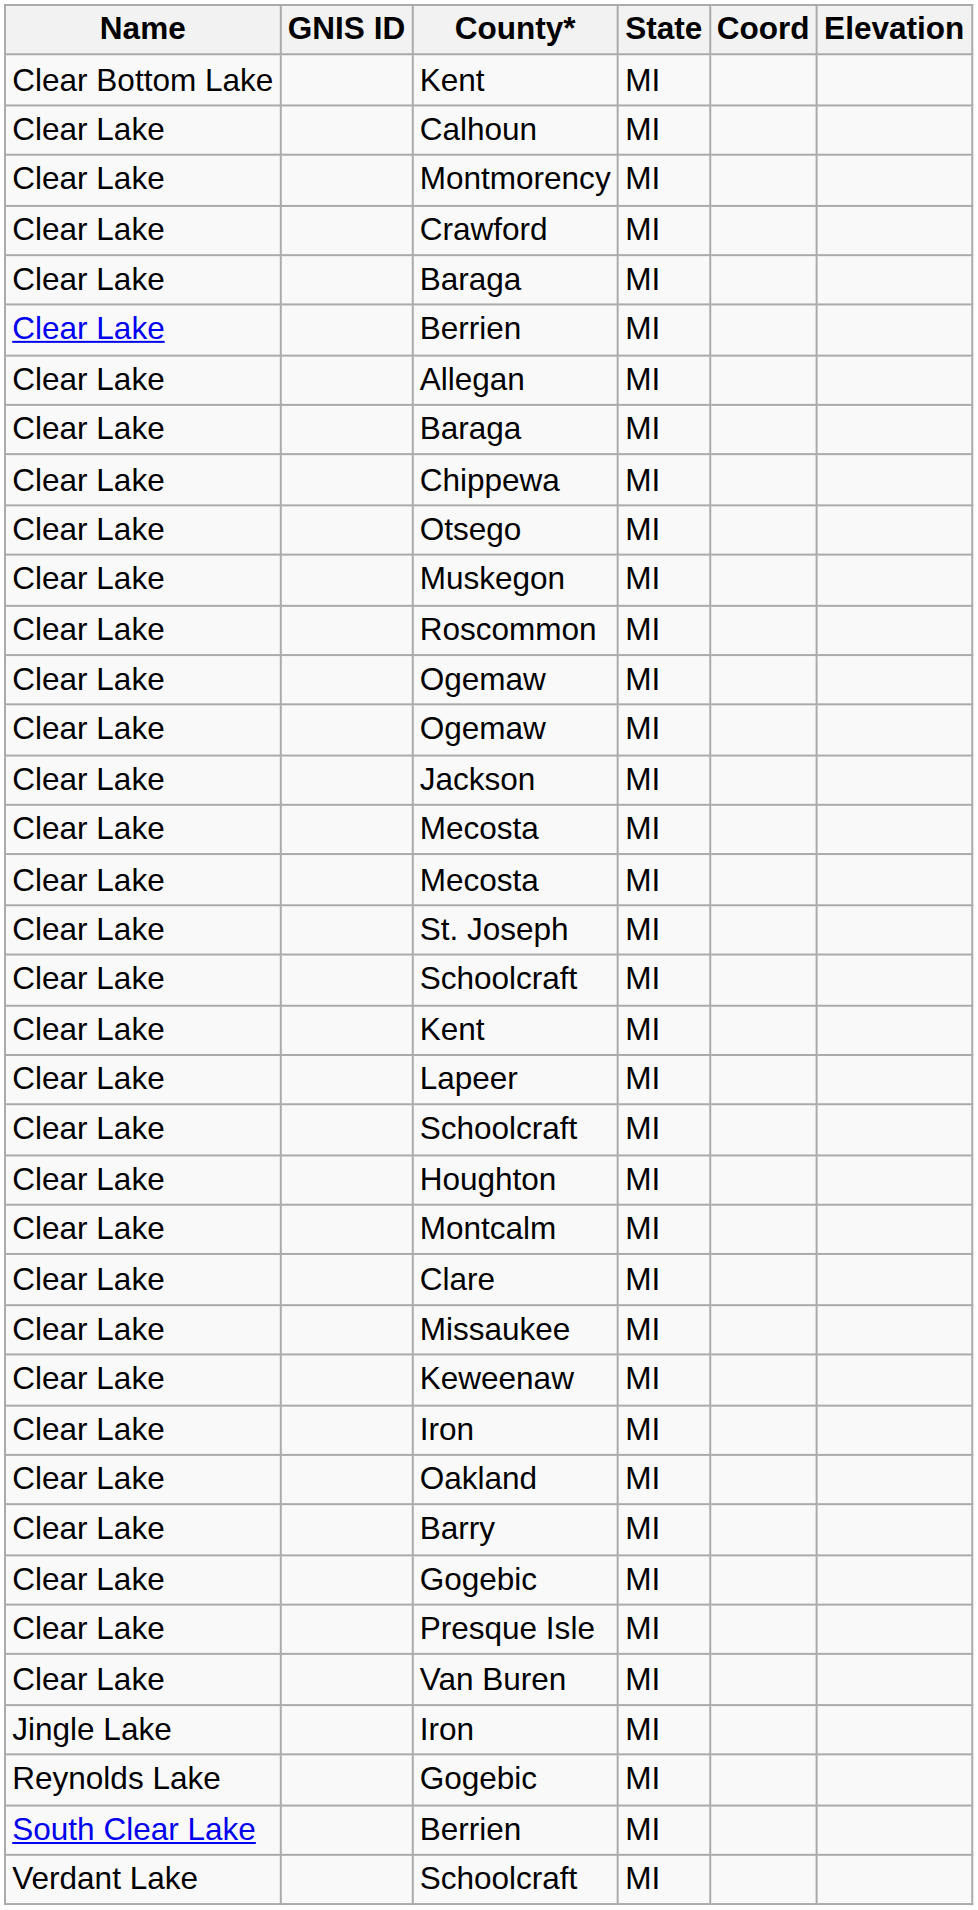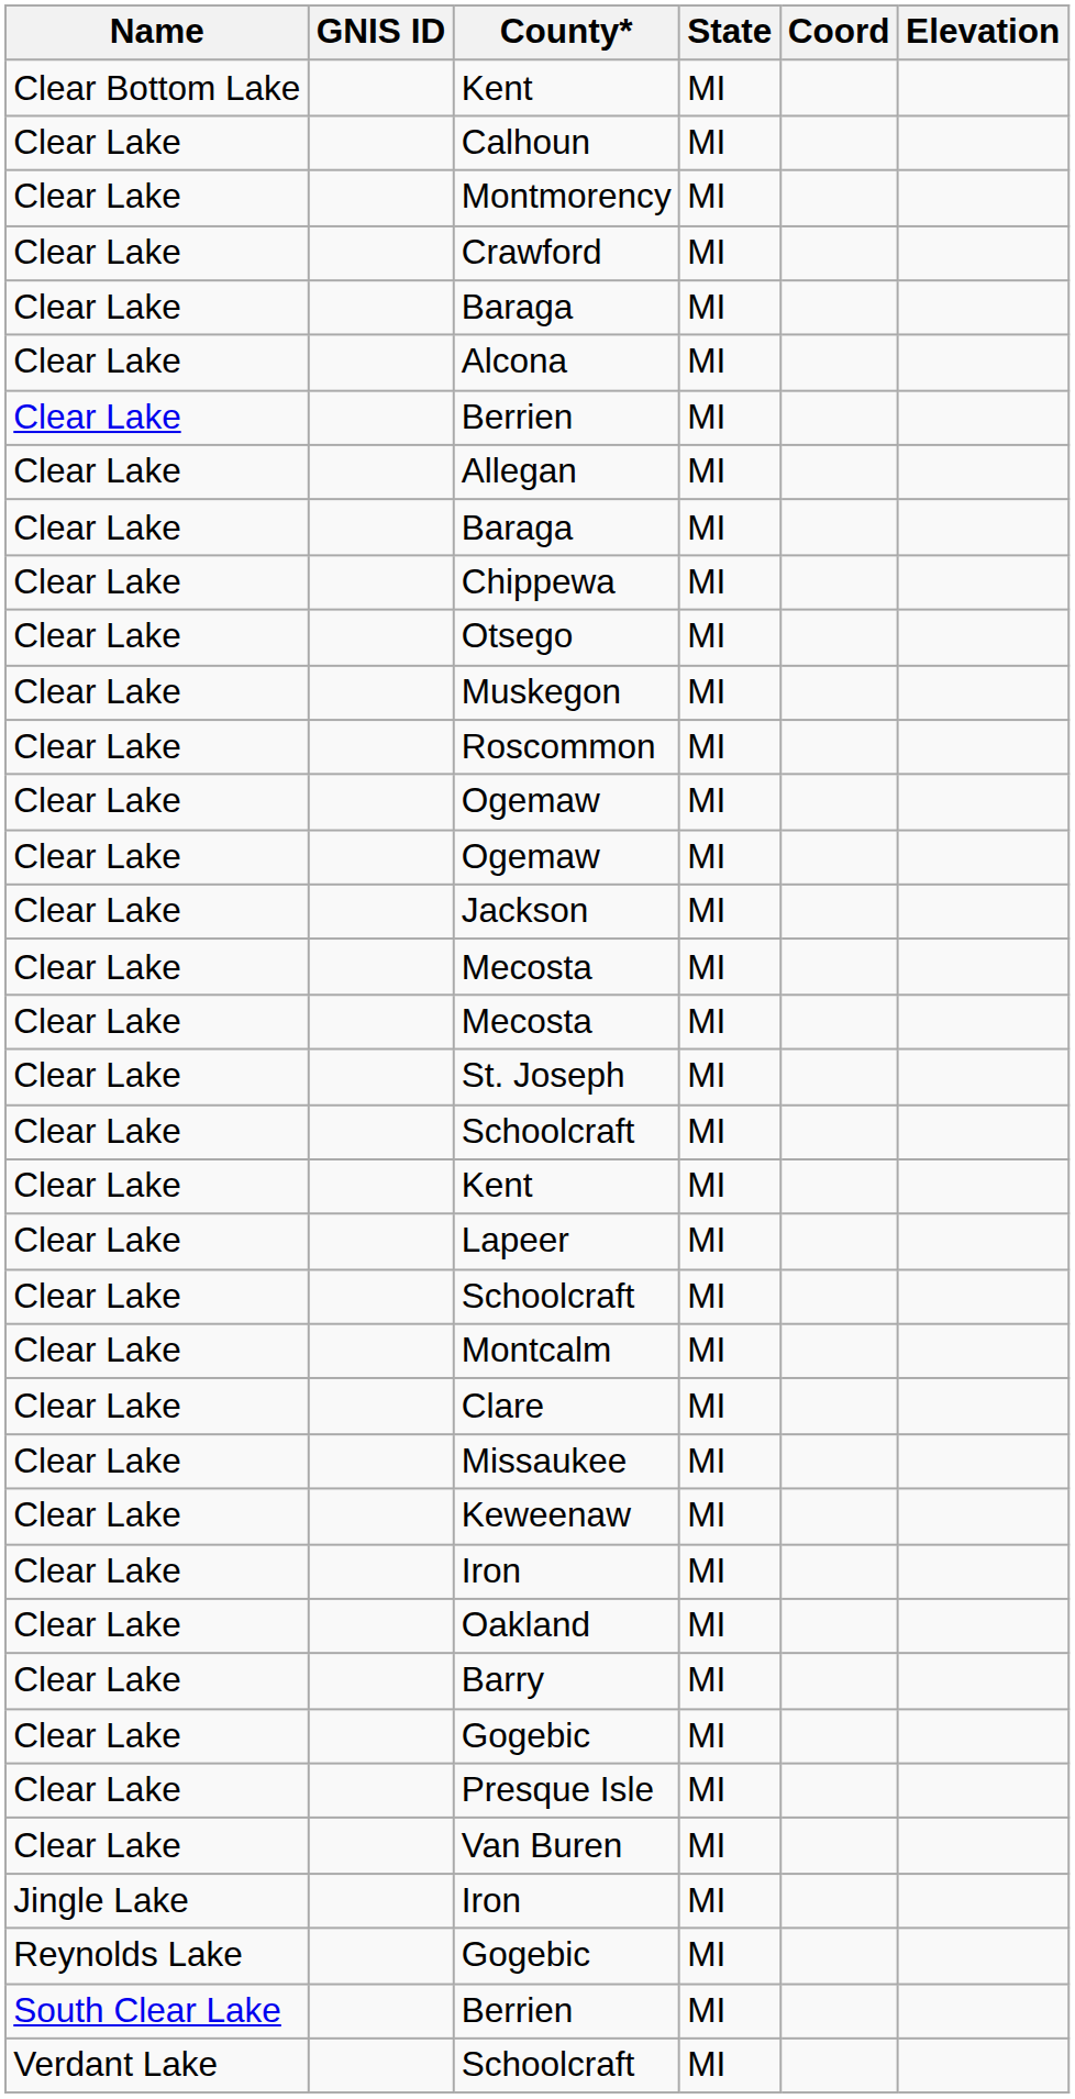 <table class="wikitable sortable">
 <tr>
 <th>Name</th>
 <th>GNIS ID</th>
 <th>County*</th>
 <th>State</th>
 <th>Coord</th>
 <th>Elevation</th>
 </tr>
 <tr>
 <td>Clear Bottom Lake</td>
 <td></td>
 <td>Kent</td>
 <td>MI</td>
 <td></td>
 <td></td>
 </tr>
 <tr>
 <td>Clear Lake</td>
 <td></td>
 <td>Calhoun</td>
 <td>MI</td>
 <td></td>
 <td></td>
 </tr>
 <tr>
 <td>Clear Lake</td>
 <td></td>
 <td>Montmorency</td>
 <td>MI</td>
 <td></td>
 <td></td>
 </tr>
 <tr>
 <td>Clear Lake</td>
 <td></td>
 <td>Crawford</td>
 <td>MI</td>
 <td></td>
 <td></td>
 </tr>
 <tr>
 <td>Clear Lake</td>
 <td></td>
 <td>Baraga</td>
+<td>MI</td>
+<td></td>
+<td></td>
+</tr>
+<tr>
+<td>Clear Lake</td>
+<td></td>
+<td>Alcona</td>
 <td>MI</td>
 <td></td>
 <td></td>
 </tr>
 <tr>
 <td><a href='#'>Clear Lake</a></td>
 <td></td>
 <td>Berrien</td>
 <td>MI</td>
 <td></td>
 <td></td>
 </tr>
 <tr>
 <td>Clear Lake</td>
 <td></td>
 <td>Allegan</td>
 <td>MI</td>
 <td></td>
 <td></td>
 </tr>
 <tr>
 <td>Clear Lake</td>
 <td></td>
 <td>Baraga</td>
 <td>MI</td>
 <td></td>
 <td></td>
 </tr>
 <tr>
 <td>Clear Lake</td>
 <td></td>
 <td>Chippewa</td>
 <td>MI</td>
 <td></td>
 <td></td>
 </tr>
 <tr>
 <td>Clear Lake</td>
 <td></td>
 <td>Otsego</td>
 <td>MI</td>
 <td></td>
 <td></td>
 </tr>
 <tr>
 <td>Clear Lake</td>
 <td></td>
 <td>Muskegon</td>
 <td>MI</td>
 <td></td>
 <td></td>
 </tr>
 <tr>
 <td>Clear Lake</td>
 <td></td>
 <td>Roscommon</td>
 <td>MI</td>
 <td></td>
 <td></td>
 </tr>
 <tr>
 <td>Clear Lake</td>
 <td></td>
 <td>Ogemaw</td>
 <td>MI</td>
 <td></td>
 <td></td>
 </tr>
 <tr>
 <td>Clear Lake</td>
 <td></td>
 <td>Ogemaw</td>
 <td>MI</td>
 <td></td>
 <td></td>
 </tr>
 <tr>
 <td>Clear Lake</td>
 <td></td>
 <td>Jackson</td>
 <td>MI</td>
 <td></td>
 <td></td>
 </tr>
 <tr>
 <td>Clear Lake</td>
 <td></td>
 <td>Mecosta</td>
 <td>MI</td>
 <td></td>
 <td></td>
 </tr>
 <tr>
 <td>Clear Lake</td>
 <td></td>
 <td>Mecosta</td>
 <td>MI</td>
 <td></td>
 <td></td>
 </tr>
 <tr>
 <td>Clear Lake</td>
 <td></td>
 <td>St. Joseph</td>
 <td>MI</td>
 <td></td>
 <td></td>
 </tr>
 <tr>
 <td>Clear Lake</td>
 <td></td>
 <td>Schoolcraft</td>
 <td>MI</td>
 <td></td>
 <td></td>
 </tr>
 <tr>
 <td>Clear Lake</td>
 <td></td>
 <td>Kent</td>
 <td>MI</td>
 <td></td>
 <td></td>
 </tr>
 <tr>
 <td>Clear Lake</td>
 <td></td>
 <td>Lapeer</td>
 <td>MI</td>
 <td></td>
 <td></td>
 </tr>
 <tr>
 <td>Clear Lake</td>
 <td></td>
 <td>Schoolcraft</td>
 <td>MI</td>
 <td></td>
 <td></td>
 </tr>
 <tr>
 <td>Clear Lake</td>
 <td></td>
-<td>Houghton</td>
-<td>MI</td>
-<td></td>
-<td></td>
-</tr>
-<tr>
-<td>Clear Lake</td>
-<td></td>
 <td>Montcalm</td>
 <td>MI</td>
 <td></td>
 <td></td>
 </tr>
 <tr>
 <td>Clear Lake</td>
 <td></td>
 <td>Clare</td>
 <td>MI</td>
 <td></td>
 <td></td>
 </tr>
 <tr>
 <td>Clear Lake</td>
 <td></td>
 <td>Missaukee</td>
 <td>MI</td>
 <td></td>
 <td></td>
 </tr>
 <tr>
 <td>Clear Lake</td>
 <td></td>
 <td>Keweenaw</td>
 <td>MI</td>
 <td></td>
 <td></td>
 </tr>
 <tr>
 <td>Clear Lake</td>
 <td></td>
 <td>Iron</td>
 <td>MI</td>
 <td></td>
 <td></td>
 </tr>
 <tr>
 <td>Clear Lake</td>
 <td></td>
 <td>Oakland</td>
 <td>MI</td>
 <td></td>
 <td></td>
 </tr>
 <tr>
 <td>Clear Lake</td>
 <td></td>
 <td>Barry</td>
 <td>MI</td>
 <td></td>
 <td></td>
 </tr>
 <tr>
 <td>Clear Lake</td>
 <td></td>
 <td>Gogebic</td>
 <td>MI</td>
 <td></td>
 <td></td>
 </tr>
 <tr>
 <td>Clear Lake</td>
 <td></td>
 <td>Presque Isle</td>
 <td>MI</td>
 <td></td>
 <td></td>
 </tr>
 <tr>
 <td>Clear Lake</td>
 <td></td>
 <td>Van Buren</td>
 <td>MI</td>
 <td></td>
 <td></td>
 </tr>
 <tr>
 <td>Jingle Lake</td>
 <td></td>
 <td>Iron</td>
 <td>MI</td>
 <td></td>
 <td></td>
 </tr>
 <tr>
 <td>Reynolds Lake</td>
 <td></td>
 <td>Gogebic</td>
 <td>MI</td>
 <td></td>
 <td></td>
 </tr>
 <tr>
 <td><a href='#'>South Clear Lake</a></td>
 <td></td>
 <td>Berrien</td>
 <td>MI</td>
 <td></td>
 <td></td>
 </tr>
 <tr>
 <td>Verdant Lake</td>
 <td></td>
 <td>Schoolcraft</td>
 <td>MI</td>
 <td></td>
 <td></td>
 </tr>
 </table>
